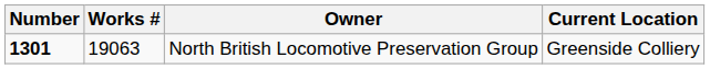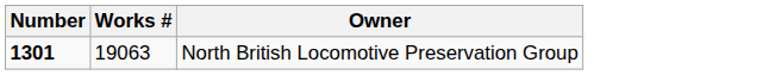 <table class="wikitable">
 <tr t>
 <th>Number</th>
 <th>Works #</th>
 <th>Owner</th>
-<th>Current Location</th>
 </tr>
 <tr>
 <td><strong>1301</strong></td>
 <td>19063</td>
 <td>North British Locomotive Preservation Group</td>
-<td>Greenside Colliery</td>
 </tr>
 </table>
